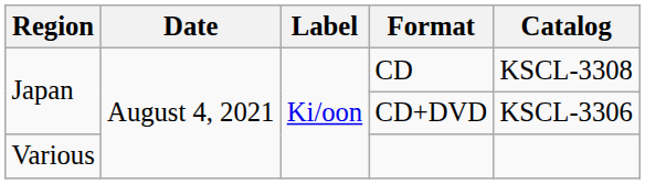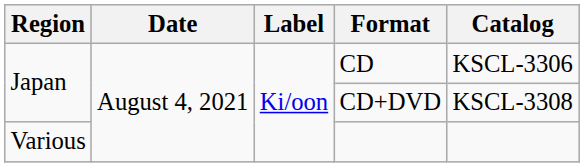 <table class="wikitable">
 <tr>
 <th>Region</th>
 <th>Date</th>
 <th>Label</th>
 <th>Format</th>
 <th>Catalog</th>
 </tr>
 <tr>
 <td rowspan="2">Japan</td>
 <td rowspan="3">August 4, 2021</td>
 <td rowspan="3"><a href='#'>Ki/oon</a></td>
 <td>CD</td>
-<td>KSCL-3308</td>
+<td>KSCL-3306</td>
 </tr>
 <tr>
 <td>CD+DVD</td>
-<td>KSCL-3306</td>
+<td>KSCL-3308</td>
 </tr>
 <tr>
 <td>Various</td>
 <td></td>
 <td></td>
 </tr>
 </table>
